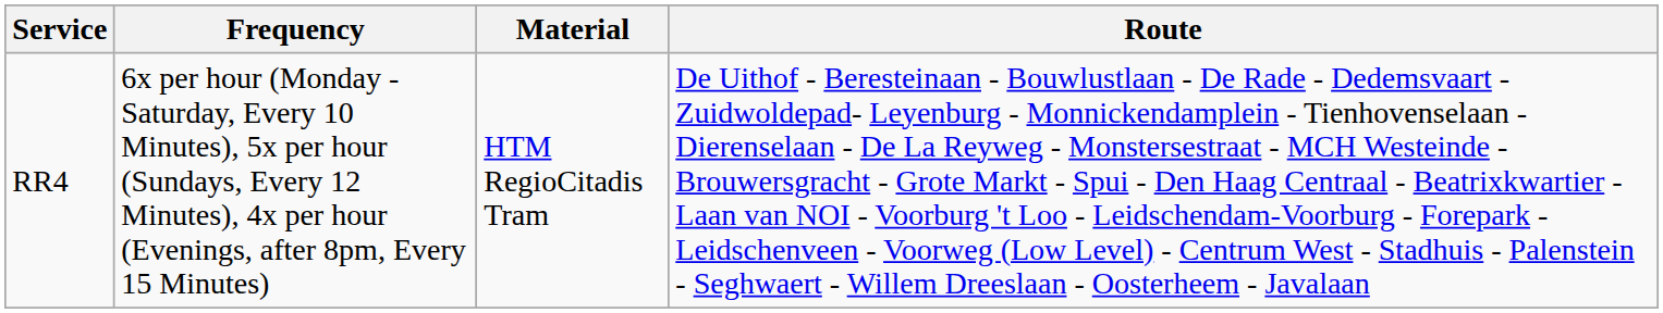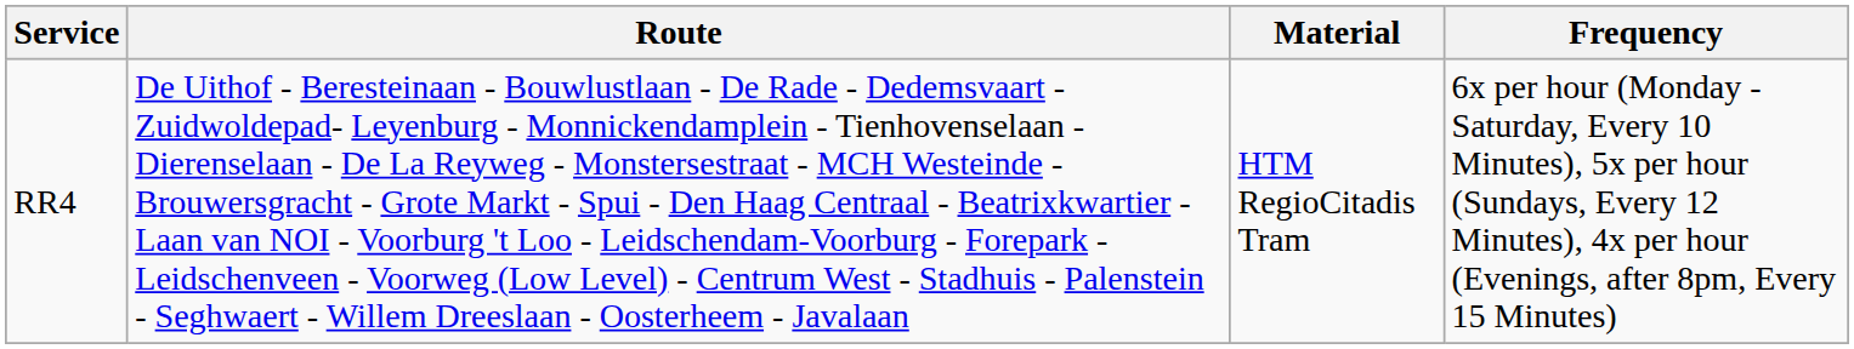 <table class="wikitable vatop">
 <tr>
 <th>Service</th>
+<th>Route</th>
+<th>Material</th>
 <th>Frequency</th>
-<th>Material</th>
-<th>Route</th>
 </tr>
 <tr>
 <td>RR4</td>
+<td><a href='#'>De Uithof</a> - <a href='#'>Beresteinaan</a> - <a href='#'>Bouwlustlaan</a> - <a href='#'>De Rade</a> - <a href='#'>Dedemsvaart</a> - <a href='#'>Zuidwoldepad</a>- <a href='#'>Leyenburg</a> - <a href='#'>Monnickendamplein</a> - Tienhovenselaan - <a href='#'>Dierenselaan</a> - <a href='#'>De La Reyweg</a> - <a href='#'>Monstersestraat</a> - <a href='#'>MCH Westeinde</a> - <a href='#'>Brouwersgracht</a> - <a href='#'>Grote Markt</a> - <a href='#'>Spui</a> - <a href='#'>Den Haag Centraal</a> - <a href='#'>Beatrixkwartier</a> - <a href='#'>Laan van NOI</a> - <a href='#'>Voorburg 't Loo</a> - <a href='#'>Leidschendam-Voorburg</a> - <a href='#'>Forepark</a> - <a href='#'>Leidschenveen</a> - <a href='#'>Voorweg (Low Level)</a> - <a href='#'>Centrum West</a> - <a href='#'>Stadhuis</a> - <a href='#'>Palenstein</a> - <a href='#'>Seghwaert</a> - <a href='#'>Willem Dreeslaan</a> - <a href='#'>Oosterheem</a> - <a href='#'>Javalaan</a></td>
+<td><a href='#'>HTM</a> RegioCitadis Tram</td>
 <td>6x per hour (Monday - Saturday, Every 10 Minutes), 5x per hour (Sundays, Every 12 Minutes), 4x per hour (Evenings, after 8pm, Every 15 Minutes)</td>
-<td><a href='#'>HTM</a> RegioCitadis Tram</td>
-<td><a href='#'>De Uithof</a> - <a href='#'>Beresteinaan</a> - <a href='#'>Bouwlustlaan</a> - <a href='#'>De Rade</a> - <a href='#'>Dedemsvaart</a> - <a href='#'>Zuidwoldepad</a>- <a href='#'>Leyenburg</a> - <a href='#'>Monnickendamplein</a> - Tienhovenselaan - <a href='#'>Dierenselaan</a> - <a href='#'>De La Reyweg</a> - <a href='#'>Monstersestraat</a> - <a href='#'>MCH Westeinde</a> - <a href='#'>Brouwersgracht</a> - <a href='#'>Grote Markt</a> - <a href='#'>Spui</a> - <a href='#'>Den Haag Centraal</a> - <a href='#'>Beatrixkwartier</a> - <a href='#'>Laan van NOI</a> - <a href='#'>Voorburg 't Loo</a> - <a href='#'>Leidschendam-Voorburg</a> - <a href='#'>Forepark</a> - <a href='#'>Leidschenveen</a> - <a href='#'>Voorweg (Low Level)</a> - <a href='#'>Centrum West</a> - <a href='#'>Stadhuis</a> - <a href='#'>Palenstein</a> - <a href='#'>Seghwaert</a> - <a href='#'>Willem Dreeslaan</a> - <a href='#'>Oosterheem</a> - <a href='#'>Javalaan</a></td>
 </tr>
 </table>
